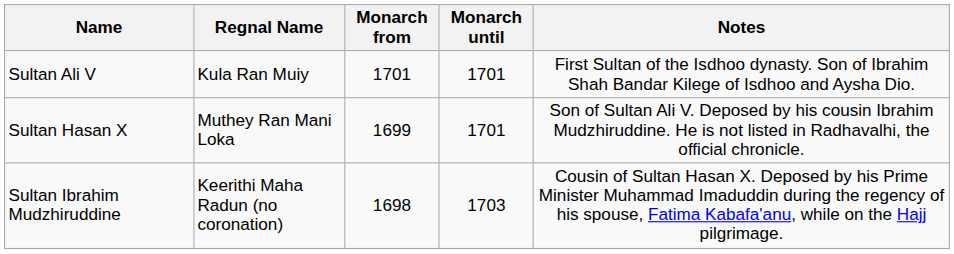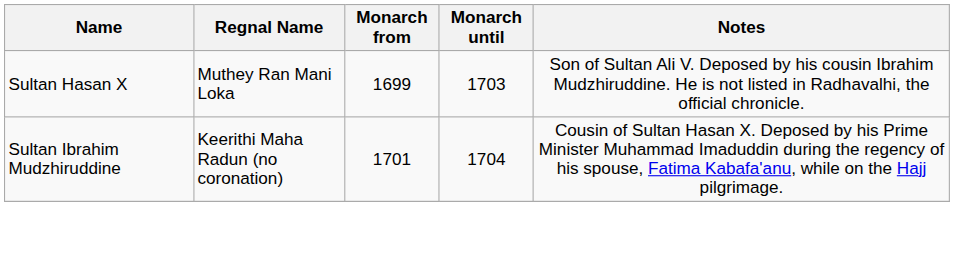 <table width=100% class="wikitable">
 <tr>
 <th width=20%>Name</th>
 <th>Regnal Name</th>
 <th width=10%>Monarch from</th>
 <th width=10%>Monarch until</th>
 <th width=44%>Notes</th>
 </tr>
 <tr>
-<td align="left">Sultan Ali V</td>
-<td>Kula Ran Muiy</td>
-<td align="center">1701</td>
-<td align="center">1701</td>
-<td align="center">First Sultan of the Isdhoo dynasty. Son of Ibrahim Shah Bandar Kilege of Isdhoo and Aysha Dio.</td>
-</tr>
-<tr>
 <td align="left">Sultan Hasan X</td>
 <td>Muthey Ran Mani Loka</td>
 <td align="center">1699</td>
-<td align="center">1701</td>
+<td align="center">1703</td>
 <td align="center">Son of Sultan Ali V. Deposed by his cousin Ibrahim Mudzhiruddine. He is not listed in Radhavalhi, the official chronicle.</td>
 </tr>
 <tr>
 <td align="left">Sultan Ibrahim Mudzhiruddine</td>
 <td>Keerithi Maha Radun (no coronation)</td>
-<td align="center">1698</td>
-<td align="center">1703</td>
+<td align="center">1701</td>
+<td align="center">1704</td>
 <td align="center">Cousin of Sultan Hasan X. Deposed by his Prime Minister Muhammad Imaduddin during the regency of his spouse, <a href='#'>Fatima Kabafa'anu</a>, while on the <a href='#'>Hajj</a> pilgrimage.</td>
 </tr>
 <tr>
 </tr>
 </table>
